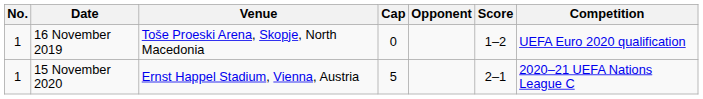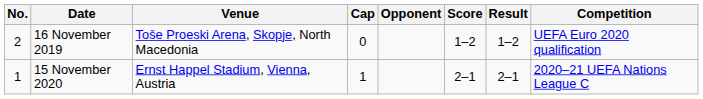 <table class="wikitable sortable">
 <tr>
 <th scope="col">No.</th>
 <th scope="col" data-sort-type="date">Date</th>
 <th scope="col">Venue</th>
 <th scope="col">Cap</th>
 <th scope="col">Opponent</th>
 <th scope="col">Score</th>
+<th scope="col">Result</th>
 <th scope="col">Competition</th>
 </tr>
 <tr>
-<td align="center">1</td>
+<td align="center">2</td>
 <td>16 November 2019</td>
 <td><a href='#'>Toše Proeski Arena</a>, <a href='#'>Skopje</a>, North Macedonia</td>
 <td align="center">0</td>
 <td></td>
+<td align="center">1–2</td>
 <td align="center">1–2</td>
 <td><a href='#'>UEFA Euro 2020 qualification</a></td>
 </tr>
 <tr>
 <td align="center">1</td>
 <td>15 November 2020</td>
 <td><a href='#'>Ernst Happel Stadium</a>, <a href='#'>Vienna</a>, Austria</td>
-<td align="center">5</td>
+<td align="center">1</td>
 <td></td>
+<td align="center">2–1</td>
 <td align="center">2–1</td>
 <td><a href='#'>2020–21 UEFA Nations League C</a></td>
 </tr>
 </table>
